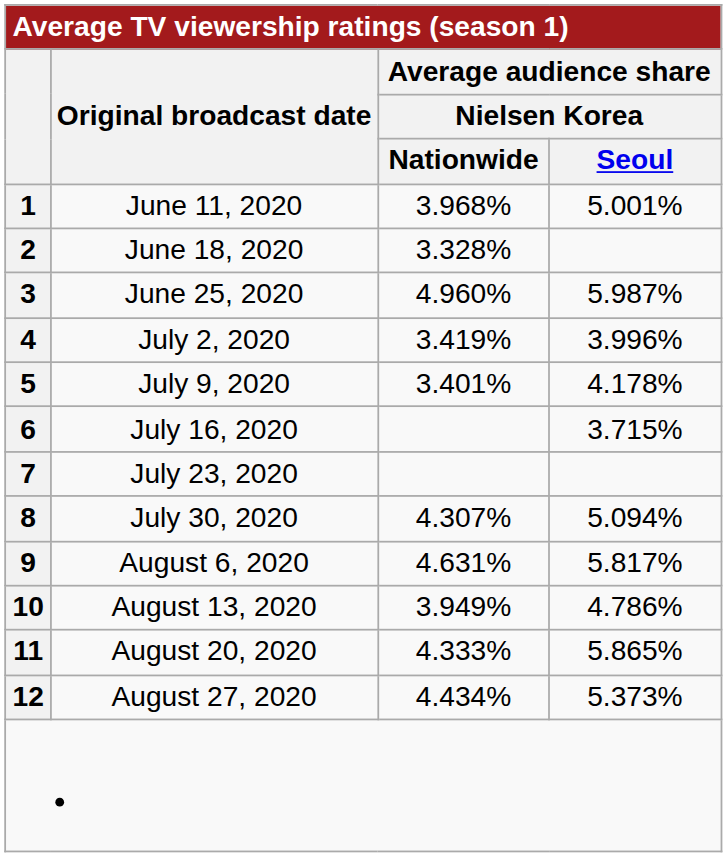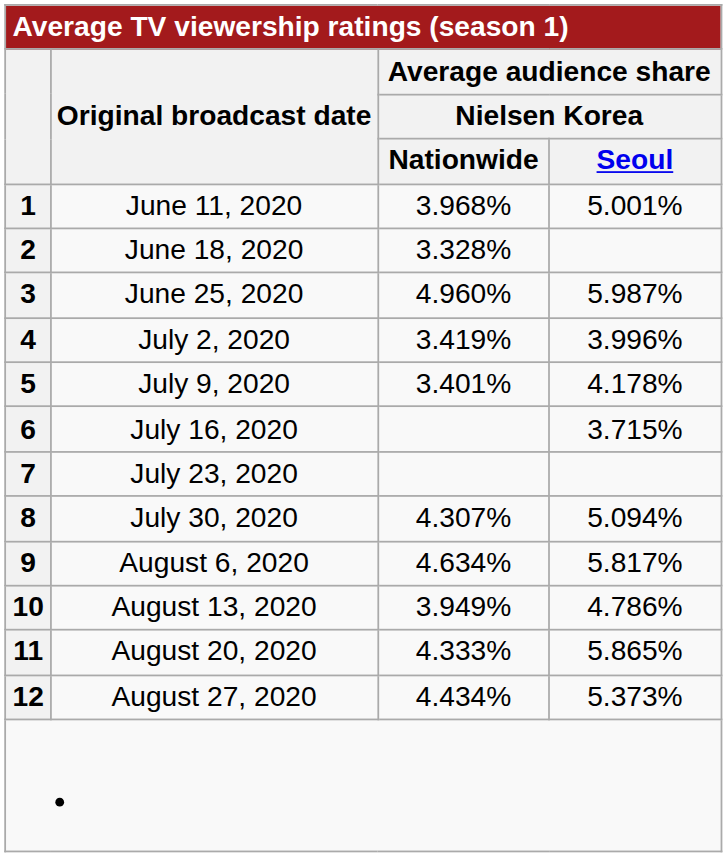 <table role="presentation" class="wikitable mw-collapsible mw-collapsed innercollapse" style="text-align:center; max-width:600px; margin-left: auto; margin-right: auto; border: none">
 <tr>
 <th colspan="6" style="background:#A31A1C; color:white; text-align:left">Average TV viewership ratings (season 1)</th>
 </tr>
 <tr>
 <th rowspan="3"></th>
 <th rowspan="3">Original broadcast date</th>
 <th colspan="2">Average audience share</th>
 </tr>
 <tr>
 <th colspan="2">Nielsen Korea</th>
 </tr>
 <tr>
 <th width="90">Nationwide</th>
 <th width="90"><a href='#'>Seoul</a></th>
 </tr>
 <tr>
 <th>1</th>
 <td>June 11, 2020</td>
 <td>3.968%</td>
 <td>5.001%</td>
 </tr>
 <tr>
 <th>2</th>
 <td>June 18, 2020</td>
 <td>3.328%</td>
 <td></td>
 </tr>
 <tr>
 <th>3</th>
 <td>June 25, 2020</td>
 <td>4.960%</td>
 <td>5.987%</td>
 </tr>
 <tr>
 <th>4</th>
 <td>July 2, 2020</td>
 <td>3.419%</td>
 <td>3.996%</td>
 </tr>
 <tr>
 <th>5</th>
 <td>July 9, 2020</td>
 <td>3.401%</td>
 <td>4.178%</td>
 </tr>
 <tr>
 <th>6</th>
 <td>July 16, 2020</td>
 <td></td>
 <td>3.715%</td>
 </tr>
 <tr>
 <th>7</th>
 <td>July 23, 2020</td>
 <td></td>
 <td></td>
 </tr>
 <tr>
 <th>8</th>
 <td>July 30, 2020</td>
 <td>4.307%</td>
 <td>5.094%</td>
 </tr>
 <tr>
 <th>9</th>
 <td>August 6, 2020</td>
-<td>4.631%</td>
+<td>4.634%</td>
 <td>5.817%</td>
 </tr>
 <tr>
 <th>10</th>
 <td>August 13, 2020</td>
 <td>3.949%</td>
 <td>4.786%</td>
 </tr>
 <tr>
 <th>11</th>
 <td>August 20, 2020</td>
 <td>4.333%</td>
 <td>5.865%</td>
 </tr>
 <tr>
 <th>12</th>
 <td>August 27, 2020</td>
 <td>4.434%</td>
 <td>5.373%</td>
 </tr>
 <tr>
 <td colspan="5"><br><ul><li></li></ul></td>
 </tr>
 </table>
